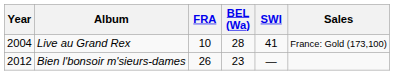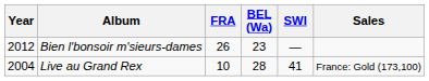 <table class="wikitable">
 <tr>
 <th>Year</th>
 <th>Album</th>
 <th width="40"><a href='#'>FRA</a><br></th>
 <th width="40"><a href='#'>BEL<br>(Wa)</a><br></th>
 <th width="40"><a href='#'>SWI</a><br></th>
 <th>Sales <br></th>
 </tr>
 <tr>
+<td>2012</td>
+<td><em>Bien l'bonsoir m'sieurs-dames</em></td>
+<td style="text-align:center;">26</td>
+<td style="text-align:center;">23</td>
+<td style="text-align:center;">—</td>
+<td></td>
+</tr>
+<tr>
 <td>2004</td>
 <td><em>Live au Grand Rex</em></td>
 <td style="text-align:center;">10</td>
 <td style="text-align:center;">28</td>
 <td style="text-align:center;">41</td>
 <td><small>France: Gold (173,100)</small></td>
 </tr>
-<tr>
-<td>2012</td>
-<td><em>Bien l'bonsoir m'sieurs-dames</em></td>
-<td style="text-align:center;">26</td>
-<td style="text-align:center;">23</td>
-<td style="text-align:center;">—</td>
-<td></td>
-</tr>
 </table>
